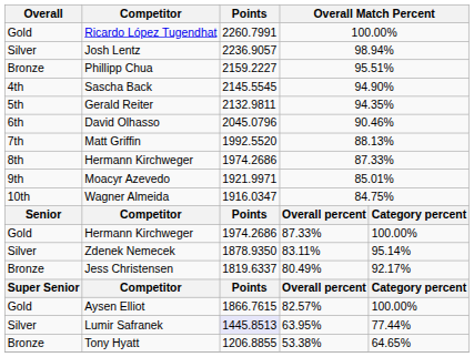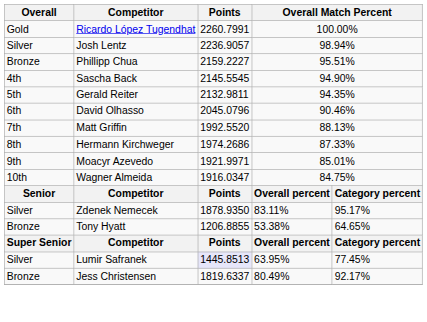 <table class="wikitable sortable" style="text-align: left;">
 <tr>
 <th>Overall</th>
 <th>Competitor</th>
 <th>Points</th>
 <th colspan="2">Overall Match Percent</th>
 </tr>
 <tr>
 <td> Gold</td>
 <td><a href='#'>Ricardo López Tugendhat</a></td>
 <td>2260.7991</td>
 <td colspan="2" style="text-align: center;">100.00%</td>
 </tr>
 <tr>
 <td> Silver</td>
 <td>Josh Lentz</td>
 <td>2236.9057</td>
 <td colspan="2" style="text-align: center;">98.94%</td>
 </tr>
 <tr>
 <td> Bronze</td>
 <td>Phillipp Chua</td>
 <td>2159.2227</td>
 <td colspan="2" style="text-align: center;">95.51%</td>
 </tr>
 <tr>
 <td>4th</td>
 <td>Sascha Back</td>
 <td>2145.5545</td>
 <td colspan="2" style="text-align: center;">94.90%</td>
 </tr>
 <tr>
 <td>5th</td>
 <td>Gerald Reiter</td>
 <td>2132.9811</td>
 <td colspan="2" style="text-align: center;">94.35%</td>
 </tr>
 <tr>
 <td>6th</td>
 <td>David Olhasso</td>
 <td>2045.0796</td>
 <td colspan="2" style="text-align: center;">90.46%</td>
 </tr>
 <tr>
 <td>7th</td>
 <td>Matt Griffin</td>
 <td>1992.5520</td>
 <td colspan="2" style="text-align: center;">88.13%</td>
 </tr>
 <tr>
 <td>8th</td>
 <td>Hermann Kirchweger</td>
 <td>1974.2686</td>
 <td colspan="2" style="text-align: center;">87.33%</td>
 </tr>
 <tr>
 <td>9th</td>
 <td>Moacyr Azevedo</td>
 <td>1921.9971</td>
 <td colspan="2" style="text-align: center;">85.01%</td>
 </tr>
 <tr>
 <td>10th</td>
 <td>Wagner Almeida</td>
 <td>1916.0347</td>
 <td colspan="2" style="text-align: center;">84.75%</td>
 </tr>
 <tr>
 <th>Senior</th>
 <th>Competitor</th>
 <th>Points</th>
 <th>Overall percent</th>
 <th>Category percent</th>
 </tr>
 <tr>
-<td> Gold</td>
-<td>Hermann Kirchweger</td>
-<td>1974.2686</td>
-<td>87.33%</td>
-<td>100.00%</td>
-</tr>
-<tr>
 <td> Silver</td>
 <td>Zdenek Nemecek</td>
 <td>1878.9350</td>
 <td>83.11%</td>
-<td>95.14%</td>
+<td>95.17%</td>
+</tr>
+<tr>
+<td> Bronze</td>
+<td>Tony Hyatt</td>
+<td>1206.8855</td>
+<td>53.38%</td>
+<td>64.65%</td>
+</tr>
+<tr>
+<th>Super Senior</th>
+<th>Competitor</th>
+<th>Points</th>
+<th>Overall percent</th>
+<th>Category percent</th>
+</tr>
+<tr>
+<td> Silver</td>
+<td>Lumir Safranek</td>
+<td style="background: lavender;">1445.8513</td>
+<td>63.95%</td>
+<td>77.45%</td>
 </tr>
 <tr>
 <td> Bronze</td>
 <td>Jess Christensen</td>
 <td>1819.6337</td>
 <td>80.49%</td>
 <td>92.17%</td>
 </tr>
 <tr>
-<th>Super Senior</th>
-<th>Competitor</th>
-<th>Points</th>
-<th>Overall percent</th>
-<th>Category percent</th>
-</tr>
-<tr>
-<td> Gold</td>
-<td>Aysen Elliot</td>
-<td>1866.7615</td>
-<td>82.57%</td>
-<td>100.00%</td>
-</tr>
-<tr>
-<td> Silver</td>
-<td>Lumir Safranek</td>
-<td style="background: lavender;">1445.8513</td>
-<td>63.95%</td>
-<td>77.44%</td>
-</tr>
-<tr>
-<td> Bronze</td>
-<td>Tony Hyatt</td>
-<td>1206.8855</td>
-<td>53.38%</td>
-<td>64.65%</td>
-</tr>
-<tr>
 </tr>
 </table>
